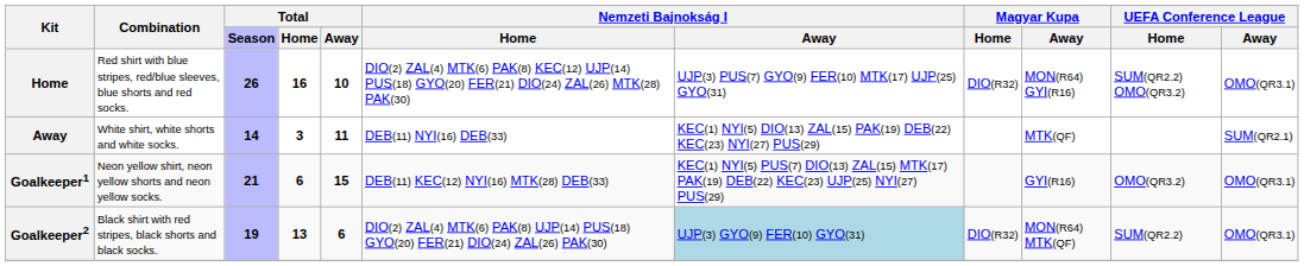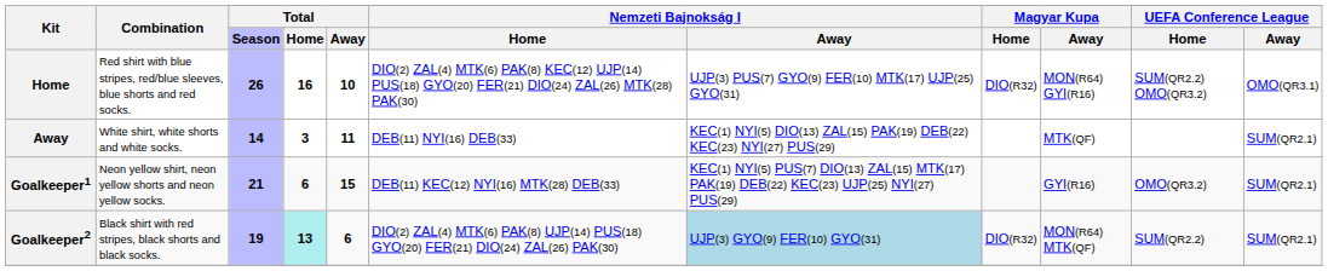 <table class="wikitable" style="font-size:80%;">
 <tr>
 <th rowspan="3" width="80">Kit</th>
 <th rowspan="3" width="120">Combination</th>
 </tr>
 <tr>
 <th colspan="3">Total</th>
 <th colspan="2"><a href='#'>Nemzeti Bajnokság I</a></th>
 <th colspan="2"><a href='#'>Magyar Kupa</a></th>
 <th colspan="2"><a href='#'>UEFA Conference League</a></th>
 </tr>
 <tr>
 <td bgcolor="#BBBBFF" align="center"><strong>Season</strong></td>
 <th>Home</th>
 <th>Away</th>
 <th>Home</th>
 <th>Away</th>
 <th>Home</th>
 <th>Away</th>
 <th>Home</th>
 <th>Away</th>
 </tr>
 <tr bgcolor="white">
 <th>Home</th>
 <td><small>Red shirt with blue stripes, red/blue sleeves, blue shorts and red socks.</small></td>
 <td bgcolor="#BBBBFF" align="center"><strong>26</strong> </td>
 <td align="center"><strong>16</strong> </td>
 <td align="center"><strong>10</strong> </td>
 <td><a href='#'>DIO</a><small>(2)</small> <a href='#'>ZAL</a><small>(4)</small> <a href='#'>MTK</a><small>(6)</small> <a href='#'>PAK</a><small>(8)</small> <a href='#'>KEC</a><small>(12)</small> <a href='#'>UJP</a><small>(14)</small> <a href='#'>PUS</a><small>(18)</small> <a href='#'>GYO</a><small>(20)</small> <a href='#'>FER</a><small>(21)</small> <a href='#'>DIO</a><small>(24)</small> <a href='#'>ZAL</a><small>(26)</small> <a href='#'>MTK</a><small>(28)</small> <a href='#'>PAK</a><small>(30)</small> </td>
 <td><a href='#'>UJP</a><small>(3)</small> <a href='#'>PUS</a><small>(7)</small> <a href='#'>GYO</a><small>(9)</small> <a href='#'>FER</a><small>(10)</small> <a href='#'>MTK</a><small>(17)</small> <a href='#'>UJP</a><small>(25)</small> <a href='#'>GYO</a><small>(31)</small> </td>
 <td><a href='#'>DIO</a><small>(R32)</small> </td>
 <td><a href='#'>MON</a><small>(R64)</small> <a href='#'>GYI</a><small>(R16)</small> </td>
 <td><a href='#'>SUM</a><small>(QR2.2)</small> <a href='#'>OMO</a><small>(QR3.2)</small> </td>
 <td><a href='#'>OMO</a><small>(QR3.1)</small> </td>
 </tr>
 <tr bgcolor="white">
 <th>Away</th>
 <td><small>White shirt, white shorts and white socks.</small></td>
 <td bgcolor="#BBBBFF" align="center"><strong>14</strong> </td>
 <td align="center"><strong>3</strong> </td>
 <td align="center"><strong>11</strong> </td>
 <td><a href='#'>DEB</a><small>(11)</small> <a href='#'>NYI</a><small>(16)</small> <a href='#'>DEB</a><small>(33)</small> </td>
 <td><a href='#'>KEC</a><small>(1)</small> <a href='#'>NYI</a><small>(5)</small> <a href='#'>DIO</a><small>(13)</small> <a href='#'>ZAL</a><small>(15)</small> <a href='#'>PAK</a><small>(19)</small> <a href='#'>DEB</a><small>(22)</small> <a href='#'>KEC</a><small>(23)</small> <a href='#'>NYI</a><small>(27)</small> <a href='#'>PUS</a><small>(29)</small> </td>
 <td></td>
 <td><a href='#'>MTK</a><small>(QF)</small> </td>
 <td></td>
 <td><a href='#'>SUM</a><small>(QR2.1)</small> </td>
 </tr>
 <tr>
 <th>Goalkeeper<sup>1</sup></th>
 <td><small>Neon yellow shirt, neon yellow shorts and neon yellow socks.</small></td>
 <td bgcolor="#BBBBFF" align="center"><strong>21</strong> </td>
 <td align="center"><strong>6</strong> </td>
 <td align="center"><strong>15</strong> </td>
 <td><a href='#'>DEB</a><small>(11)</small> <a href='#'>KEC</a><small>(12)</small> <a href='#'>NYI</a><small>(16)</small> <a href='#'>MTK</a><small>(28)</small> <a href='#'>DEB</a><small>(33)</small> </td>
 <td><a href='#'>KEC</a><small>(1)</small> <a href='#'>NYI</a><small>(5)</small> <a href='#'>PUS</a><small>(7)</small> <a href='#'>DIO</a><small>(13)</small> <a href='#'>ZAL</a><small>(15)</small> <a href='#'>MTK</a><small>(17)</small> <a href='#'>PAK</a><small>(19)</small> <a href='#'>DEB</a><small>(22)</small> <a href='#'>KEC</a><small>(23)</small> <a href='#'>UJP</a><small>(25)</small> <a href='#'>NYI</a><small>(27)</small> <a href='#'>PUS</a><small>(29)</small> </td>
 <td></td>
 <td><a href='#'>GYI</a><small>(R16)</small> </td>
 <td><a href='#'>OMO</a><small>(QR3.2)</small> </td>
-<td><a href='#'>OMO</a><small>(QR3.1)</small> </td>
+<td><a href='#'>SUM</a><small>(QR2.1)</small> </td>
 </tr>
 <tr>
 <th>Goalkeeper<sup>2</sup></th>
 <td><small>Black shirt with red stripes, black shorts and black socks.</small></td>
 <td bgcolor="#BBBBFF" align="center"><strong>19</strong> </td>
-<td align="center"><strong>13</strong> </td>
+<td align="center" style="background: paleturquoise;"><strong>13</strong> </td>
 <td align="center"><strong>6</strong> </td>
 <td><a href='#'>DIO</a><small>(2)</small> <a href='#'>ZAL</a><small>(4)</small> <a href='#'>MTK</a><small>(6)</small> <a href='#'>PAK</a><small>(8)</small> <a href='#'>UJP</a><small>(14)</small> <a href='#'>PUS</a><small>(18)</small> <a href='#'>GYO</a><small>(20)</small> <a href='#'>FER</a><small>(21)</small> <a href='#'>DIO</a><small>(24)</small> <a href='#'>ZAL</a><small>(26)</small> <a href='#'>PAK</a><small>(30)</small> </td>
 <td style="background: lightblue;"><a href='#'>UJP</a><small>(3)</small> <a href='#'>GYO</a><small>(9)</small> <a href='#'>FER</a><small>(10)</small> <a href='#'>GYO</a><small>(31)</small> </td>
 <td><a href='#'>DIO</a><small>(R32)</small> </td>
 <td><a href='#'>MON</a><small>(R64)</small> <a href='#'>MTK</a><small>(QF)</small> </td>
 <td><a href='#'>SUM</a><small>(QR2.2)</small> </td>
-<td><a href='#'>OMO</a><small>(QR3.1)</small> </td>
+<td><a href='#'>SUM</a><small>(QR2.1)</small> </td>
 </tr>
 <tr>
 </tr>
 </table>
